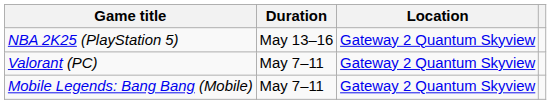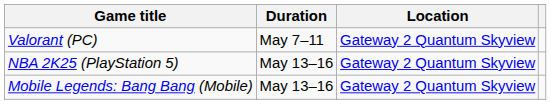 <table class="wikitable" style="text-align:left; width:auto;">
 <tr>
 <th>Game title</th>
 <th>Duration</th>
 <th>Location</th>
 <th></th>
 </tr>
 <tr>
+<td><em><a href='#'>Valorant</a> (PC)</em></td>
+<td>May 7–11</td>
+<td><a href='#'>Gateway 2 Quantum Skyview</a></td>
+<td></td>
+</tr>
+<tr>
 <td><em><a href='#'>NBA 2K25</a> (PlayStation 5)</em></td>
 <td>May 13–16</td>
 <td><a href='#'>Gateway 2 Quantum Skyview</a></td>
 <td></td>
 </tr>
 <tr>
-<td><em><a href='#'>Valorant</a> (PC)</em></td>
-<td>May 7–11</td>
-<td><a href='#'>Gateway 2 Quantum Skyview</a></td>
-<td></td>
-</tr>
-<tr>
 <td><em><a href='#'>Mobile Legends: Bang Bang</a> (Mobile)</em></td>
-<td>May 7–11</td>
+<td>May 13–16</td>
 <td><a href='#'>Gateway 2 Quantum Skyview</a></td>
 <td></td>
 </tr>
 </table>
